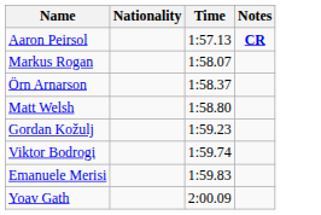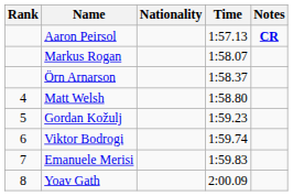 <table class="wikitable sortable" style="text-align:center">
 <tr>
+<th>Rank</th>
 <th>Name</th>
 <th>Nationality</th>
 <th>Time</th>
 <th>Notes</th>
 </tr>
 <tr>
+<td></td>
 <td align=left><a href='#'>Aaron Peirsol</a></td>
 <td align=left></td>
 <td>1:57.13</td>
 <td><strong><a href='#'>CR</a></strong></td>
 </tr>
 <tr>
+<td></td>
 <td align=left><a href='#'>Markus Rogan</a></td>
 <td align=left></td>
 <td>1:58.07</td>
 <td></td>
 </tr>
 <tr>
+<td></td>
 <td align=left><a href='#'>Örn Arnarson</a></td>
 <td align=left></td>
 <td>1:58.37</td>
 <td></td>
 </tr>
 <tr>
+<td>4</td>
 <td align=left><a href='#'>Matt Welsh</a></td>
 <td align=left></td>
 <td>1:58.80</td>
 <td></td>
 </tr>
 <tr>
+<td>5</td>
 <td align=left><a href='#'>Gordan Kožulj</a></td>
 <td align=left></td>
 <td>1:59.23</td>
 <td></td>
 </tr>
 <tr>
+<td>6</td>
 <td align=left><a href='#'>Viktor Bodrogi</a></td>
 <td align=left></td>
 <td>1:59.74</td>
 <td></td>
 </tr>
 <tr>
+<td>7</td>
 <td align=left><a href='#'>Emanuele Merisi</a></td>
 <td align=left></td>
 <td>1:59.83</td>
 <td></td>
 </tr>
 <tr>
+<td>8</td>
 <td align=left><a href='#'>Yoav Gath</a></td>
 <td align=left></td>
 <td>2:00.09</td>
 <td></td>
 </tr>
 </table>
